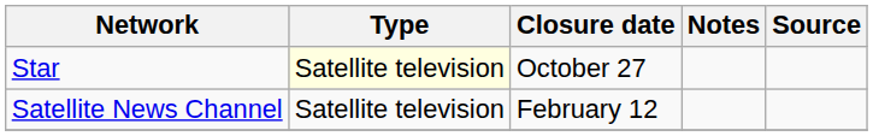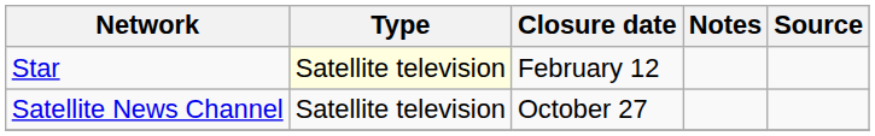 <table class="wikitable sortable">
 <tr>
 <th>Network</th>
 <th>Type</th>
 <th>Closure date</th>
 <th>Notes</th>
 <th>Source</th>
 </tr>
 <tr>
 <td><a href='#'>Star</a></td>
 <td style="background: lightyellow;">Satellite television</td>
-<td>October 27</td>
+<td>February 12</td>
 <td></td>
 <td></td>
 </tr>
 <tr>
 <td><a href='#'>Satellite News Channel</a></td>
 <td>Satellite television</td>
-<td>February 12</td>
+<td>October 27</td>
 <td></td>
 <td></td>
 </tr>
 <tr>
 </tr>
 </table>
